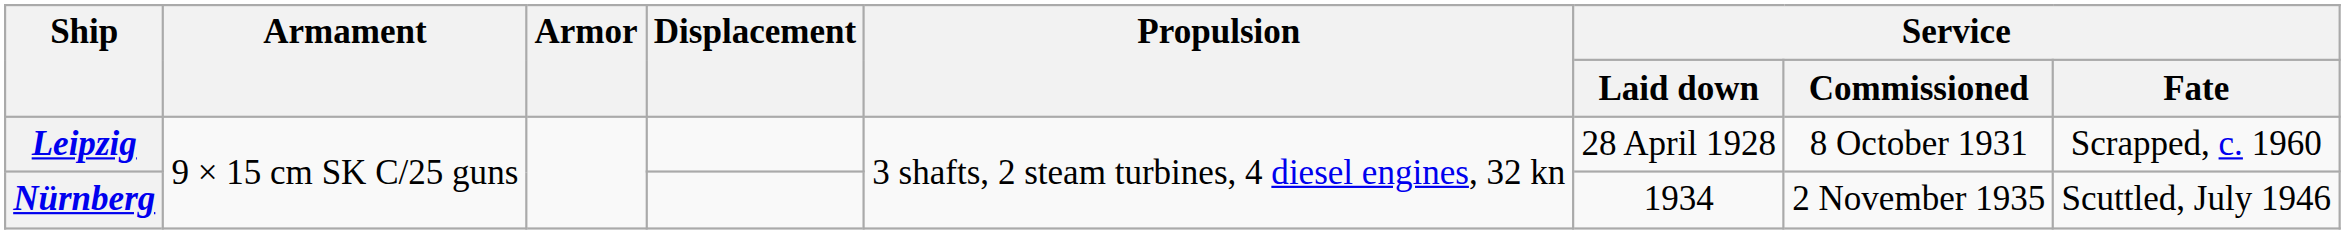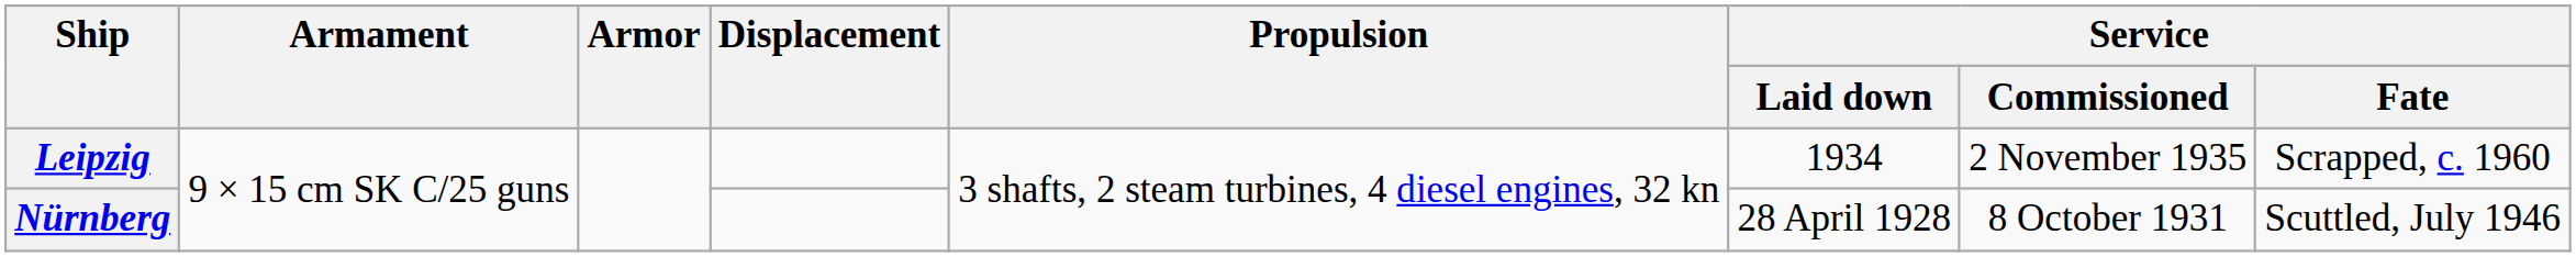 <table class="wikitable plainrowheaders" style="text-align: center;">
 <tr valign="top">
 <th scope="col" rowspan="2">Ship</th>
 <th scope="col" rowspan="2">Armament</th>
 <th scope="col" rowspan="2">Armor</th>
 <th scope="col" rowspan="2">Displacement</th>
 <th scope="col" rowspan="2">Propulsion</th>
 <th scope="col" colspan="3">Service</th>
 </tr>
 <tr valign="top">
 <th scope="col">Laid down</th>
 <th scope="col">Commissioned</th>
 <th scope="col">Fate</th>
 </tr>
 <tr valign="center">
 <th scope="row"><a href='#'><em>Leipzig</em></a></th>
 <td rowspan="2">9 × 15 cm SK C/25 guns</td>
 <td rowspan="2"></td>
 <td></td>
 <td rowspan="2">3 shafts, 2 steam turbines, 4 <a href='#'>diesel engines</a>, 32 kn</td>
-<td>28 April 1928</td>
-<td>8 October 1931</td>
+<td>1934</td>
+<td>2 November 1935</td>
 <td>Scrapped, <a href='#'>c.</a> 1960</td>
 </tr>
 <tr valign="center">
 <th scope="row"><a href='#'><em>Nürnberg</em></a></th>
 <td></td>
-<td>1934</td>
-<td>2 November 1935</td>
+<td>28 April 1928</td>
+<td>8 October 1931</td>
 <td>Scuttled, July 1946</td>
 </tr>
 </table>
